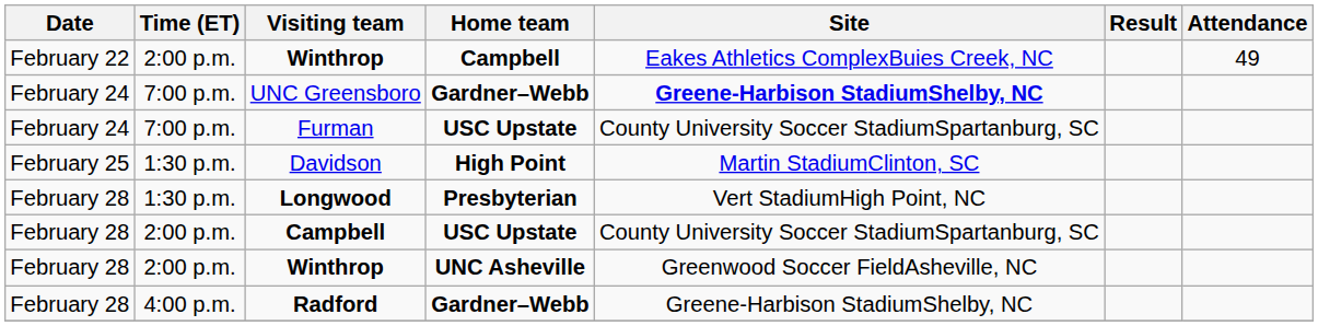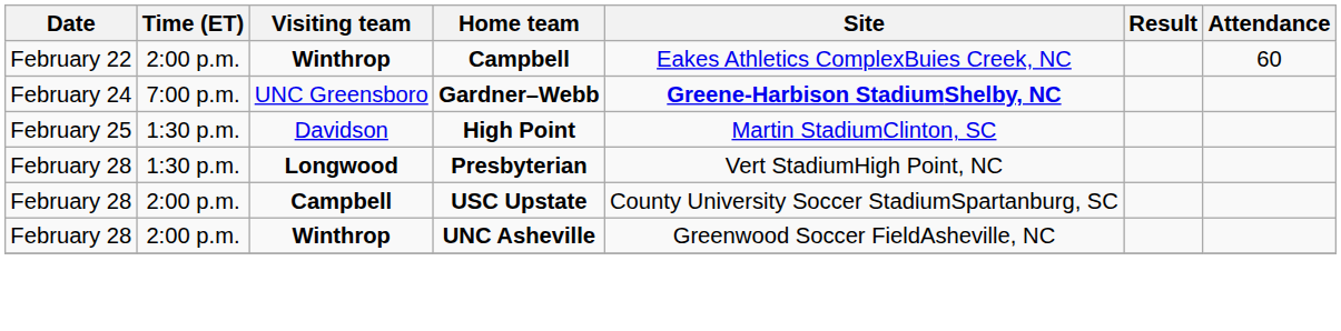 <table class="wikitable" style="font-size:95%; text-align: center;">
 <tr>
 <th>Date</th>
 <th>Time (ET)</th>
 <th>Visiting team</th>
 <th>Home team</th>
 <th>Site</th>
 <th>Result</th>
 <th>Attendance</th>
 </tr>
 <tr>
 <td>February 22</td>
 <td>2:00 p.m.</td>
 <td><strong>Winthrop</strong></td>
 <td><strong>Campbell</strong></td>
 <td><a href='#'>Eakes Athletics Complex</a><a href='#'>Buies Creek, NC</a></td>
 <td></td>
-<td>49</td>
+<td>60</td>
 </tr>
 <tr>
 <td>February 24</td>
 <td>7:00 p.m.</td>
 <td><a href='#'>UNC Greensboro</a></td>
 <td><strong>Gardner–Webb</strong></td>
 <td><strong><a href='#'>Greene-Harbison Stadium</a><a href='#'>Shelby, NC</a></strong></td>
-<td></td>
-<td></td>
-</tr>
-<tr>
-<td>February 24</td>
-<td>7:00 p.m.</td>
-<td><a href='#'>Furman</a></td>
-<td><strong>USC Upstate</strong></td>
-<td>County University Soccer StadiumSpartanburg, SC</td>
 <td></td>
 <td></td>
 </tr>
 <tr>
 <td>February 25</td>
 <td>1:30 p.m.</td>
 <td><a href='#'>Davidson</a></td>
 <td><strong>High Point</strong></td>
 <td><a href='#'>Martin Stadium</a><a href='#'>Clinton, SC</a></td>
 <td></td>
 <td></td>
 </tr>
 <tr>
 <td>February 28</td>
 <td>1:30 p.m.</td>
 <td><strong>Longwood</strong></td>
 <td><strong>Presbyterian</strong></td>
 <td>Vert StadiumHigh Point, NC</td>
 <td></td>
 <td></td>
 </tr>
 <tr>
 <td>February 28</td>
 <td>2:00 p.m.</td>
 <td><strong>Campbell</strong></td>
 <td><strong>USC Upstate</strong></td>
 <td>County University Soccer StadiumSpartanburg, SC</td>
 <td></td>
 <td></td>
 </tr>
 <tr>
 <td>February 28</td>
 <td>2:00 p.m.</td>
 <td><strong>Winthrop</strong></td>
 <td><strong>UNC Asheville</strong></td>
 <td>Greenwood Soccer FieldAsheville, NC</td>
 <td></td>
 <td></td>
 </tr>
 <tr>
-<td>February 28</td>
-<td>4:00 p.m.</td>
-<td><strong>Radford</strong></td>
-<td><strong>Gardner–Webb</strong></td>
-<td>Greene-Harbison StadiumShelby, NC</td>
-<td></td>
-<td></td>
-</tr>
-<tr>
 </tr>
 </table>
